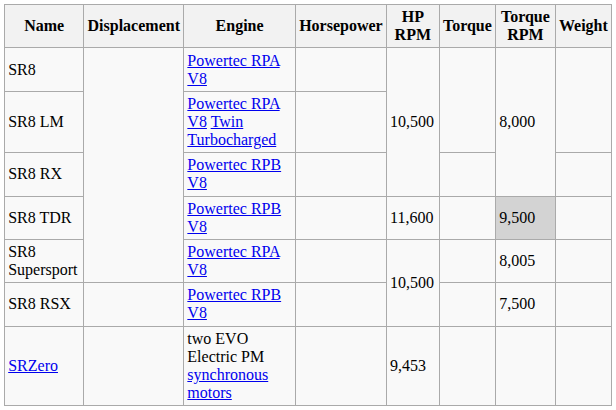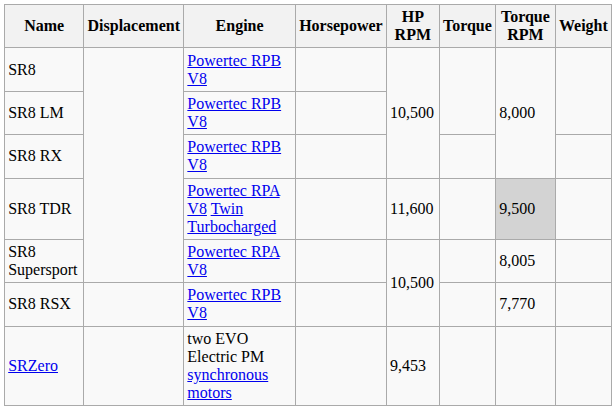 <table class="wikitable sortable">
 <tr>
 <th>Name</th>
 <th>Displacement</th>
 <th>Engine</th>
 <th>Horsepower</th>
 <th>HP RPM</th>
 <th>Torque</th>
 <th>Torque RPM</th>
 <th>Weight</th>
 </tr>
 <tr>
 <td>SR8</td>
 <td rowspan="5"></td>
-<td><a href='#'>Powertec RPA</a> <a href='#'>V8</a></td>
+<td><a href='#'>Powertec RPB</a> <a href='#'>V8</a></td>
 <td></td>
 <td rowspan="3">10,500</td>
 <td rowspan="2"></td>
 <td rowspan="3">8,000</td>
 <td rowspan="2"></td>
 </tr>
 <tr>
 <td>SR8 LM</td>
-<td><a href='#'>Powertec RPA</a> <a href='#'>V8</a> <a href='#'>Twin Turbocharged</a></td>
+<td><a href='#'>Powertec RPB</a> <a href='#'>V8</a></td>
 <td></td>
 </tr>
 <tr>
 <td>SR8 RX</td>
 <td><a href='#'>Powertec RPB</a> <a href='#'>V8</a></td>
 <td></td>
 <td></td>
 <td></td>
 </tr>
 <tr>
 <td>SR8 TDR</td>
-<td><a href='#'>Powertec RPB</a> <a href='#'>V8</a></td>
+<td><a href='#'>Powertec RPA</a> <a href='#'>V8</a> <a href='#'>Twin Turbocharged</a></td>
 <td></td>
 <td>11,600</td>
 <td></td>
 <td style="background: lightgrey;">9,500</td>
 <td></td>
 </tr>
 <tr>
 <td>SR8 Supersport</td>
 <td><a href='#'>Powertec RPA</a> <a href='#'>V8</a></td>
 <td></td>
 <td rowspan="2">10,500</td>
 <td></td>
 <td>8,005</td>
 <td></td>
 </tr>
 <tr>
 <td>SR8 RSX</td>
 <td></td>
 <td><a href='#'>Powertec RPB</a> <a href='#'>V8</a></td>
 <td></td>
 <td></td>
-<td>7,500</td>
+<td>7,770</td>
 <td></td>
 </tr>
 <tr>
 <td><a href='#'>SRZero</a></td>
 <td></td>
 <td>two EVO Electric PM <a href='#'>synchronous motors</a></td>
 <td></td>
 <td>9,453</td>
 <td></td>
 <td></td>
 <td></td>
 </tr>
 </table>
